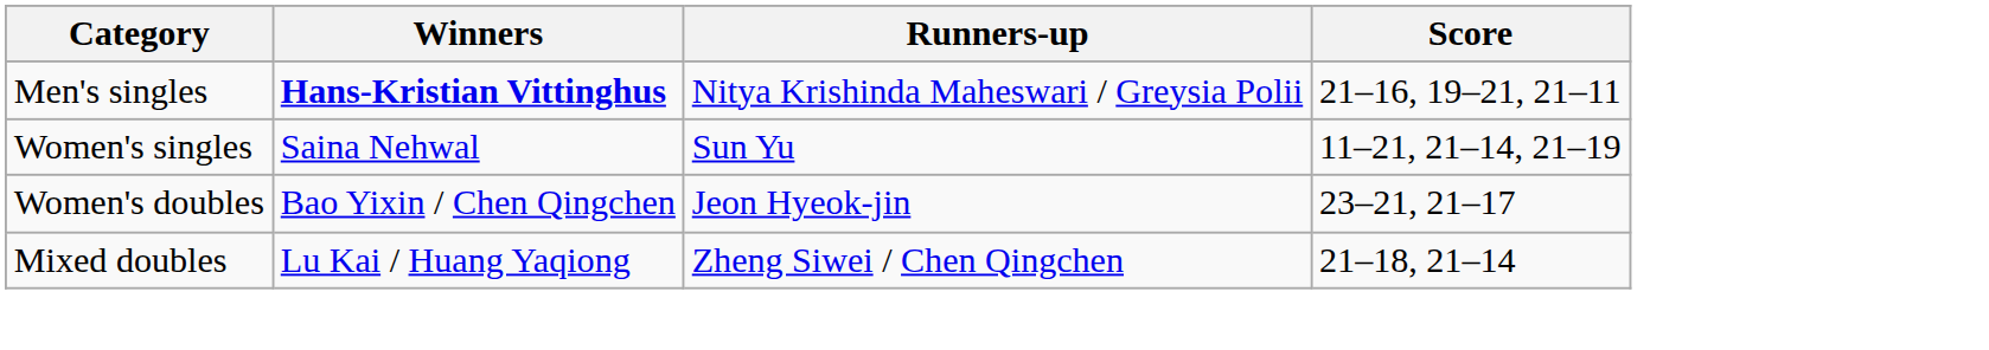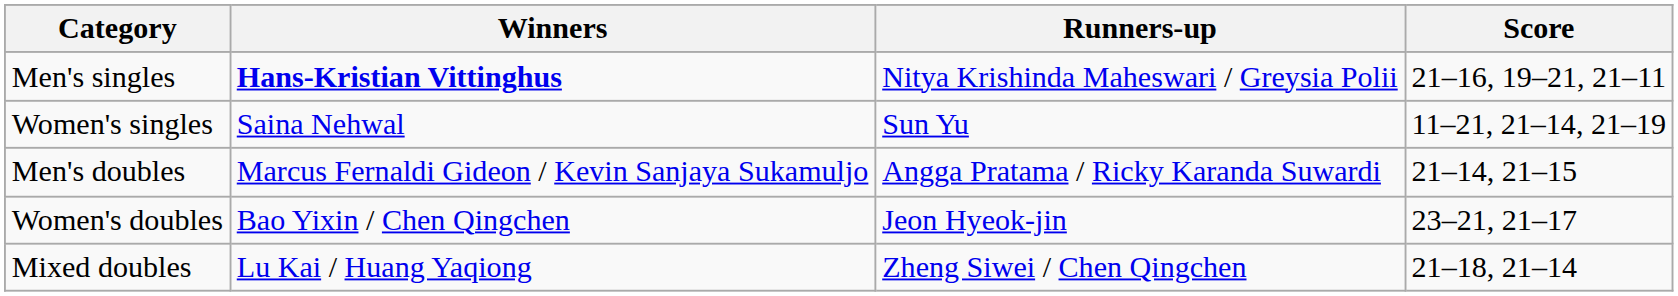 <table class=wikitable style="white-space:nowrap;">
 <tr>
 <th>Category</th>
 <th>Winners</th>
 <th>Runners-up</th>
 <th>Score</th>
 </tr>
 <tr>
 <td>Men's singles</td>
 <td><strong> <a href='#'>Hans-Kristian Vittinghus</a></strong></td>
 <td> <a href='#'>Nitya Krishinda Maheswari</a> / <a href='#'>Greysia Polii</a></td>
 <td>21–16, 19–21, 21–11</td>
 </tr>
 <tr>
 <td>Women's singles</td>
 <td> <a href='#'>Saina Nehwal</a></td>
 <td> <a href='#'>Sun Yu</a></td>
 <td>11–21, 21–14, 21–19</td>
 </tr>
 <tr>
+<td>Men's doubles</td>
+<td> <a href='#'>Marcus Fernaldi Gideon</a> / <a href='#'>Kevin Sanjaya Sukamuljo</a></td>
+<td> <a href='#'>Angga Pratama</a> / <a href='#'>Ricky Karanda Suwardi</a></td>
+<td>21–14, 21–15</td>
+</tr>
+<tr>
 <td>Women's doubles</td>
 <td> <a href='#'>Bao Yixin</a> / <a href='#'>Chen Qingchen</a></td>
 <td> <a href='#'>Jeon Hyeok-jin</a></td>
 <td>23–21, 21–17</td>
 </tr>
 <tr>
 <td>Mixed doubles</td>
 <td> <a href='#'>Lu Kai</a> / <a href='#'>Huang Yaqiong</a></td>
 <td> <a href='#'>Zheng Siwei</a> / <a href='#'>Chen Qingchen</a></td>
 <td>21–18, 21–14</td>
 </tr>
 </table>
